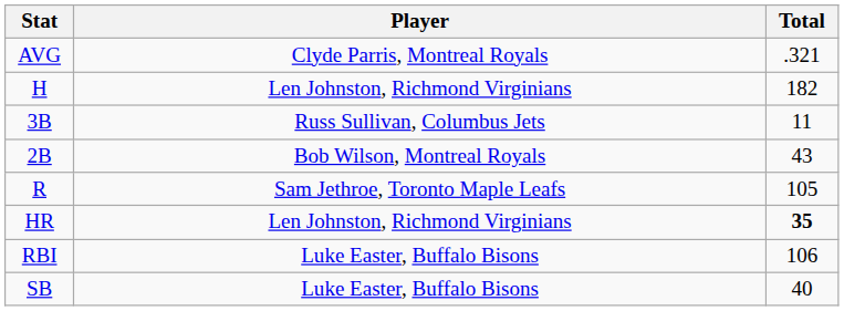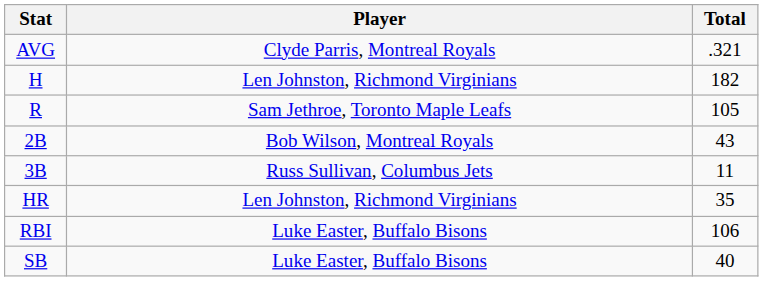 <table class="wikitable" width="40%" style="text-align:center;">
 <tr>
 <th width="5%">Stat</th>
 <th width="60%">Player</th>
 <th width="5%">Total</th>
 </tr>
 <tr>
 <td><a href='#'>AVG</a></td>
 <td><a href='#'>Clyde Parris</a>, <a href='#'>Montreal Royals</a></td>
 <td>.321</td>
 </tr>
 <tr>
 <td><a href='#'>H</a></td>
 <td><a href='#'>Len Johnston</a>, <a href='#'>Richmond Virginians</a></td>
 <td>182</td>
 </tr>
 <tr>
-<td><a href='#'>3B</a></td>
-<td><a href='#'>Russ Sullivan</a>, <a href='#'>Columbus Jets</a></td>
-<td>11</td>
+<td><a href='#'>R</a></td>
+<td><a href='#'>Sam Jethroe</a>, <a href='#'>Toronto Maple Leafs</a></td>
+<td>105</td>
 </tr>
 <tr>
 <td><a href='#'>2B</a></td>
 <td><a href='#'>Bob Wilson</a>, <a href='#'>Montreal Royals</a></td>
 <td>43</td>
 </tr>
 <tr>
-<td><a href='#'>R</a></td>
-<td><a href='#'>Sam Jethroe</a>, <a href='#'>Toronto Maple Leafs</a></td>
-<td>105</td>
+<td><a href='#'>3B</a></td>
+<td><a href='#'>Russ Sullivan</a>, <a href='#'>Columbus Jets</a></td>
+<td>11</td>
 </tr>
 <tr>
 <td><a href='#'>HR</a></td>
 <td><a href='#'>Len Johnston</a>, <a href='#'>Richmond Virginians</a></td>
-<td><strong>35</strong></td>
+<td>35</td>
 </tr>
 <tr>
 <td><a href='#'>RBI</a></td>
 <td><a href='#'>Luke Easter</a>, <a href='#'>Buffalo Bisons</a></td>
 <td>106</td>
 </tr>
 <tr>
 <td><a href='#'>SB</a></td>
 <td><a href='#'>Luke Easter</a>, <a href='#'>Buffalo Bisons</a></td>
 <td>40</td>
 </tr>
 </table>
